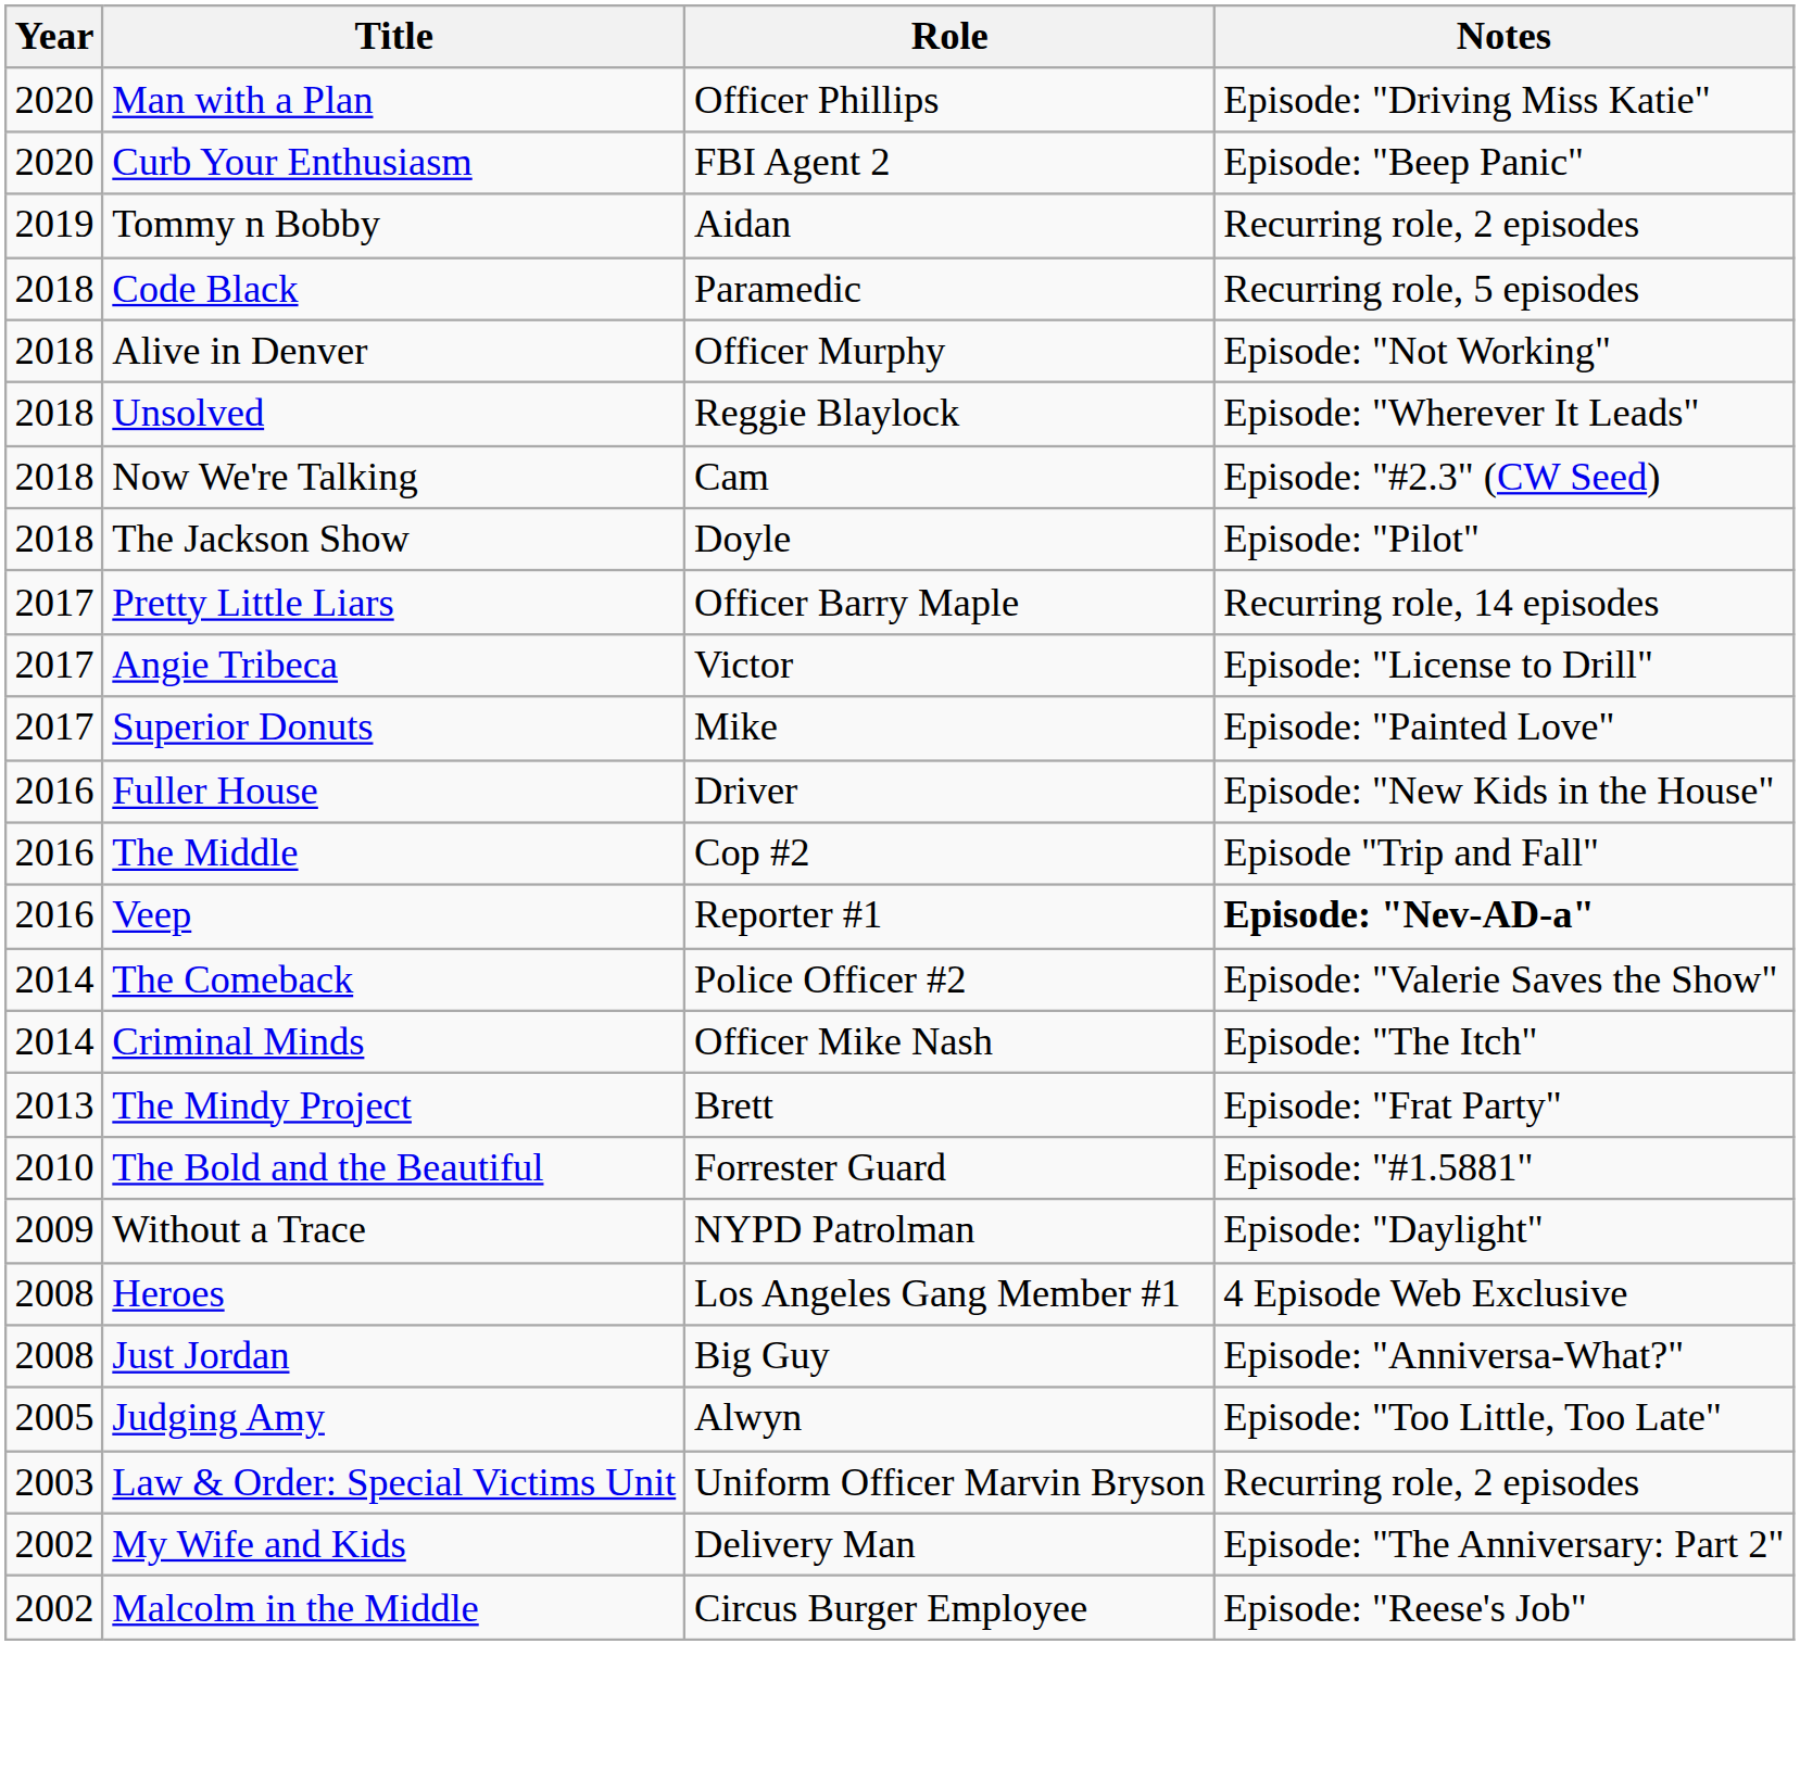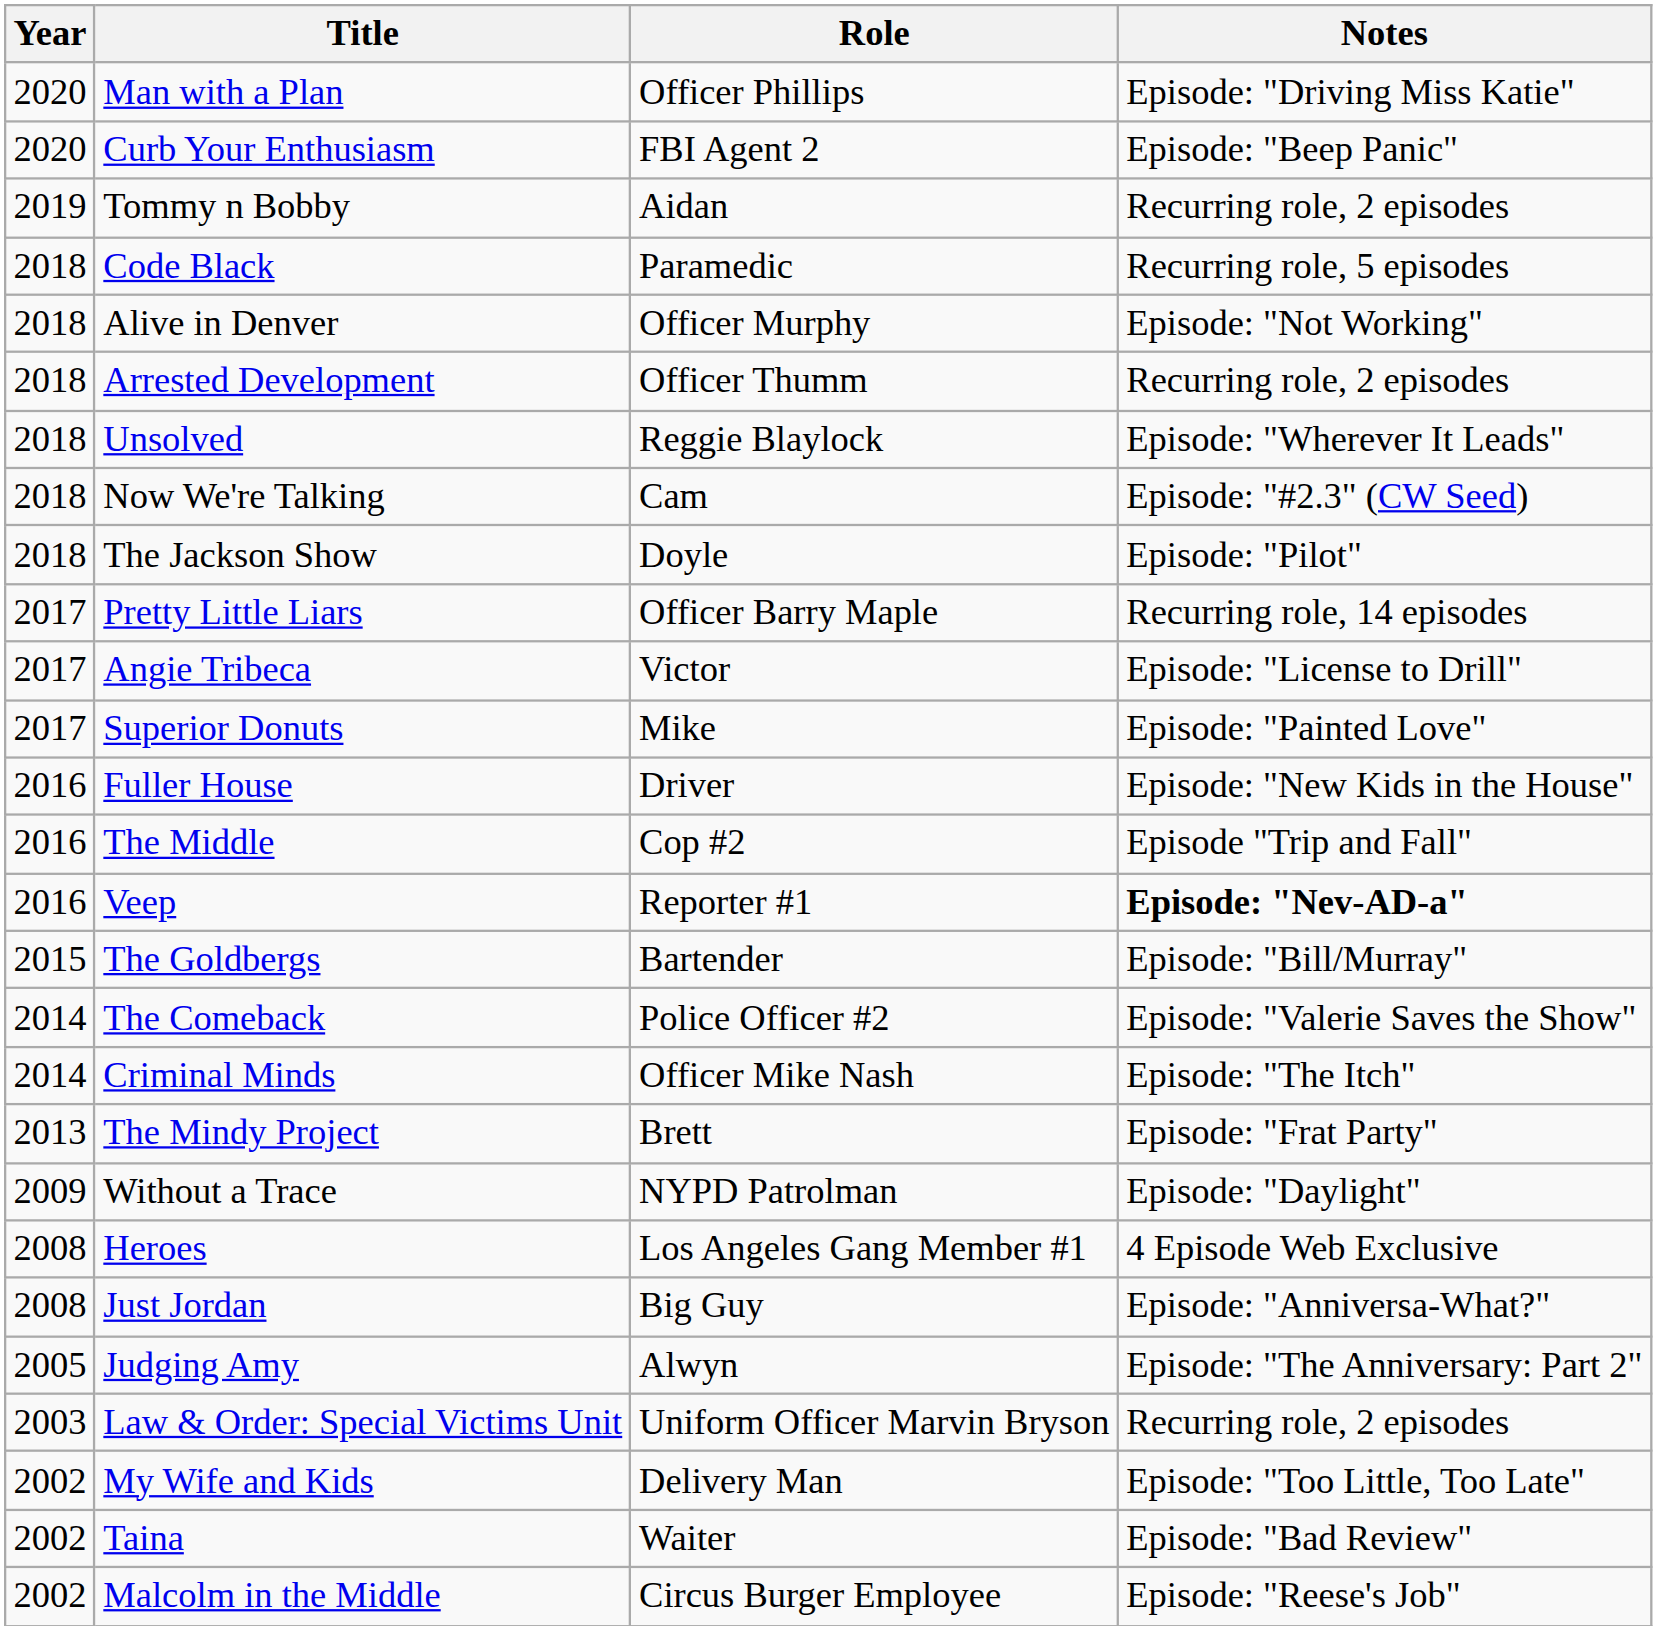 <table class="wikitable sortable">
 <tr>
 <th>Year</th>
 <th>Title</th>
 <th>Role</th>
 <th>Notes</th>
 </tr>
 <tr>
 <td>2020</td>
 <td><a href='#'>Man with a Plan</a></td>
 <td>Officer Phillips</td>
 <td>Episode: "Driving Miss Katie"</td>
 </tr>
 <tr>
 <td>2020</td>
 <td><a href='#'>Curb Your Enthusiasm</a></td>
 <td>FBI Agent 2</td>
 <td>Episode: "Beep Panic"</td>
 </tr>
 <tr>
 <td>2019</td>
 <td>Tommy n Bobby</td>
 <td>Aidan</td>
 <td>Recurring role, 2 episodes</td>
 </tr>
 <tr>
 <td>2018</td>
 <td><a href='#'>Code Black</a></td>
 <td>Paramedic</td>
 <td>Recurring role, 5 episodes</td>
 </tr>
 <tr>
 <td>2018</td>
 <td>Alive in Denver</td>
 <td>Officer Murphy</td>
 <td>Episode: "Not Working"</td>
+</tr>
+<tr>
+<td>2018</td>
+<td><a href='#'>Arrested Development</a></td>
+<td>Officer Thumm</td>
+<td>Recurring role, 2 episodes</td>
 </tr>
 <tr>
 <td>2018</td>
 <td><a href='#'>Unsolved</a></td>
 <td>Reggie Blaylock</td>
 <td>Episode: "Wherever It Leads"</td>
 </tr>
 <tr>
 <td>2018</td>
 <td>Now We're Talking</td>
 <td>Cam</td>
 <td>Episode: "#2.3" (<a href='#'>CW Seed</a>)</td>
 </tr>
 <tr>
 <td>2018</td>
 <td>The Jackson Show</td>
 <td>Doyle</td>
 <td>Episode: "Pilot"</td>
 </tr>
 <tr>
 <td>2017</td>
 <td><a href='#'>Pretty Little Liars</a></td>
 <td>Officer Barry Maple</td>
 <td>Recurring role, 14 episodes</td>
 </tr>
 <tr>
 <td>2017</td>
 <td><a href='#'>Angie Tribeca</a></td>
 <td>Victor</td>
 <td>Episode: "License to Drill"</td>
 </tr>
 <tr>
 <td>2017</td>
 <td><a href='#'>Superior Donuts</a></td>
 <td>Mike</td>
 <td>Episode: "Painted Love"</td>
 </tr>
 <tr>
 <td>2016</td>
 <td><a href='#'>Fuller House</a></td>
 <td>Driver</td>
 <td>Episode: "New Kids in the House"</td>
 </tr>
 <tr>
 <td>2016</td>
 <td><a href='#'>The Middle</a></td>
 <td>Cop #2</td>
 <td>Episode "Trip and Fall"</td>
 </tr>
 <tr>
 <td>2016</td>
 <td><a href='#'>Veep</a></td>
 <td>Reporter #1</td>
 <td><strong>Episode: "Nev-AD-a"</strong></td>
 </tr>
 <tr>
+<td>2015</td>
+<td><a href='#'>The Goldbergs</a></td>
+<td>Bartender</td>
+<td>Episode: "Bill/Murray"</td>
+</tr>
+<tr>
 <td>2014</td>
 <td><a href='#'>The Comeback</a></td>
 <td>Police Officer #2</td>
 <td>Episode: "Valerie Saves the Show"</td>
 </tr>
 <tr>
 <td>2014</td>
 <td><a href='#'>Criminal Minds</a></td>
 <td>Officer Mike Nash</td>
 <td>Episode: "The Itch"</td>
 </tr>
 <tr>
 <td>2013</td>
 <td><a href='#'>The Mindy Project</a></td>
 <td>Brett</td>
 <td>Episode: "Frat Party"</td>
-</tr>
-<tr>
-<td>2010</td>
-<td><a href='#'>The Bold and the Beautiful</a></td>
-<td>Forrester Guard</td>
-<td>Episode: "#1.5881"</td>
 </tr>
 <tr>
 <td>2009</td>
 <td>Without a Trace</td>
 <td>NYPD Patrolman</td>
 <td>Episode: "Daylight"</td>
 </tr>
 <tr>
 <td>2008</td>
 <td><a href='#'>Heroes</a></td>
 <td>Los Angeles Gang Member #1</td>
 <td>4 Episode Web Exclusive</td>
 </tr>
 <tr>
 <td>2008</td>
 <td><a href='#'>Just Jordan</a></td>
 <td>Big Guy</td>
 <td>Episode: "Anniversa-What?"</td>
 </tr>
 <tr>
 <td>2005</td>
 <td><a href='#'>Judging Amy</a></td>
 <td>Alwyn</td>
-<td>Episode: "Too Little, Too Late"</td>
+<td>Episode: "The Anniversary: Part 2"</td>
 </tr>
 <tr>
 <td>2003</td>
 <td><a href='#'>Law & Order: Special Victims Unit</a></td>
 <td>Uniform Officer Marvin Bryson</td>
 <td>Recurring role, 2 episodes</td>
 </tr>
 <tr>
 <td>2002</td>
 <td><a href='#'>My Wife and Kids</a></td>
 <td>Delivery Man</td>
-<td>Episode: "The Anniversary: Part 2"</td>
+<td>Episode: "Too Little, Too Late"</td>
+</tr>
+<tr>
+<td>2002</td>
+<td><a href='#'>Taina</a></td>
+<td>Waiter</td>
+<td>Episode: "Bad Review"</td>
 </tr>
 <tr>
 <td>2002</td>
 <td><a href='#'>Malcolm in the Middle</a></td>
 <td>Circus Burger Employee</td>
 <td>Episode: "Reese's Job"</td>
 </tr>
 </table>
